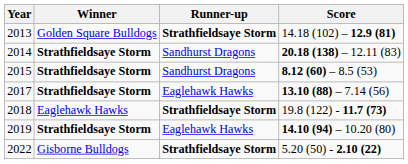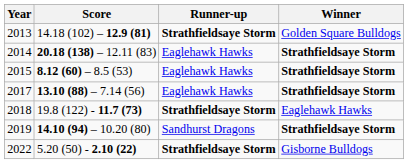 <table class="wikitable">
 <tr>
 <th>Year</th>
+<th>Score</th>
+<th>Runner-up</th>
 <th>Winner</th>
-<th>Runner-up</th>
-<th>Score</th>
 </tr>
 <tr>
 <td>2013</td>
+<td>14.18 (102) – <strong>12.9 (81)</strong></td>
+<td><strong>Strathfieldsaye Storm</strong></td>
 <td><a href='#'>Golden Square Bulldogs</a></td>
-<td><strong>Strathfieldsaye Storm</strong></td>
-<td>14.18 (102) – <strong>12.9 (81)</strong></td>
 </tr>
 <tr>
 <td>2014</td>
+<td><strong>20.18 (138)</strong> – 12.11 (83)</td>
+<td><a href='#'>Eaglehawk Hawks</a></td>
 <td><strong>Strathfieldsaye Storm</strong></td>
-<td><a href='#'>Sandhurst Dragons</a></td>
-<td><strong>20.18 (138)</strong> – 12.11 (83)</td>
 </tr>
 <tr>
 <td>2015</td>
+<td><strong>8.12 (60)</strong> – 8.5 (53)</td>
+<td><a href='#'>Eaglehawk Hawks</a></td>
 <td><strong>Strathfieldsaye Storm</strong></td>
-<td><a href='#'>Sandhurst Dragons</a></td>
-<td><strong>8.12 (60)</strong> – 8.5 (53)</td>
 </tr>
 <tr>
 <td>2017</td>
+<td><strong>13.10 (88)</strong> – 7.14 (56)</td>
+<td><a href='#'>Eaglehawk Hawks</a></td>
 <td><strong>Strathfieldsaye Storm</strong></td>
-<td><a href='#'>Eaglehawk Hawks</a></td>
-<td><strong>13.10 (88)</strong> – 7.14 (56)</td>
 </tr>
 <tr>
 <td>2018</td>
+<td>19.8 (122) - <strong>11.7 (73)</strong></td>
+<td><strong>Strathfieldsaye Storm</strong></td>
 <td><a href='#'>Eaglehawk Hawks</a></td>
-<td><strong>Strathfieldsaye Storm</strong></td>
-<td>19.8 (122) - <strong>11.7 (73)</strong></td>
 </tr>
 <tr>
 <td>2019</td>
+<td><strong>14.10 (94)</strong> – 10.20 (80)</td>
+<td><a href='#'>Sandhurst Dragons</a></td>
 <td><strong>Strathfieldsaye Storm</strong></td>
-<td><a href='#'>Eaglehawk Hawks</a></td>
-<td><strong>14.10 (94)</strong> – 10.20 (80)</td>
 </tr>
 <tr>
 <td>2022</td>
+<td>5.20 (50) - <strong>2.10 (22)</strong></td>
+<td><strong>Strathfieldsaye Storm</strong></td>
 <td><a href='#'>Gisborne Bulldogs</a></td>
-<td><strong>Strathfieldsaye Storm</strong></td>
-<td>5.20 (50) - <strong>2.10 (22)</strong></td>
 </tr>
 </table>
